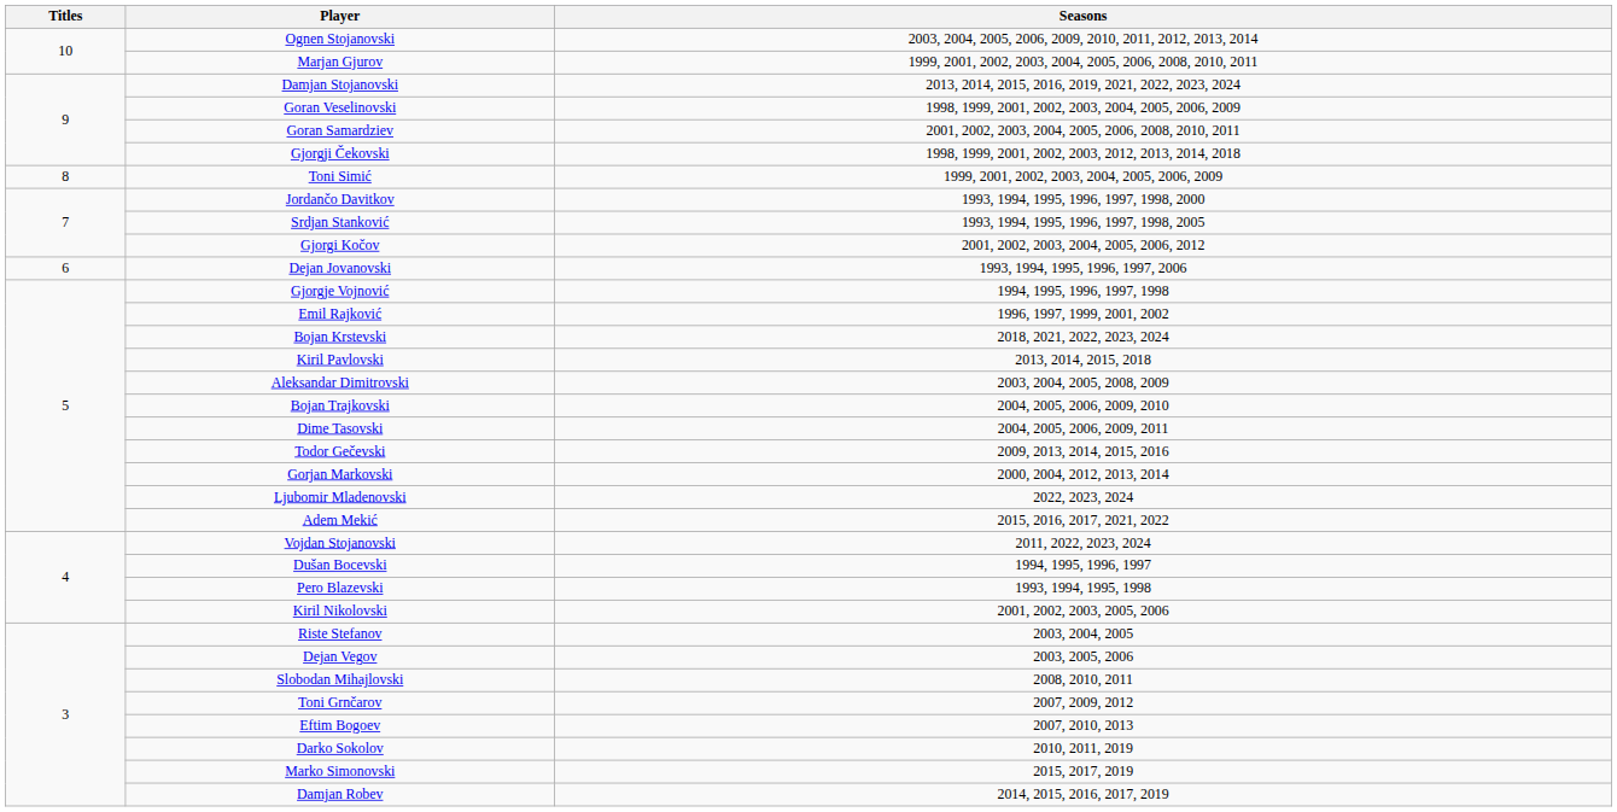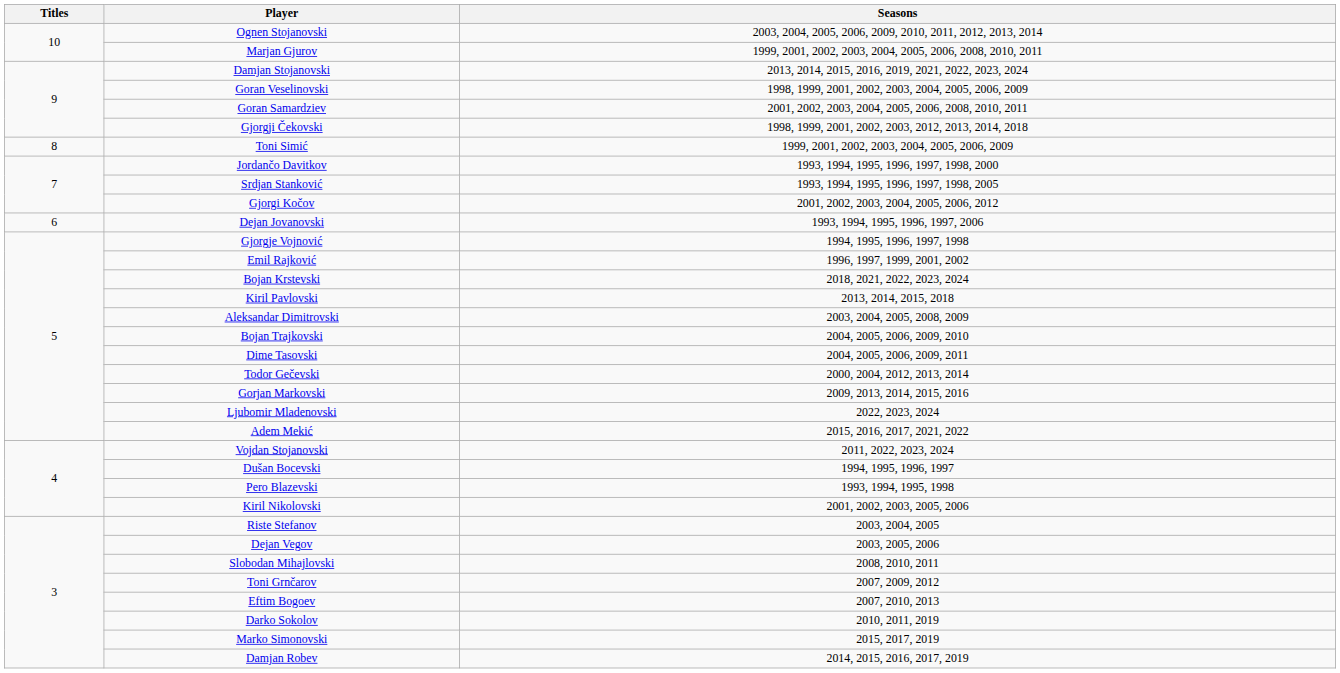 <table class="wikitable" style="text-align:center; font-size: 15px" width="85%">
 <tr style="background:#f0f6fa;">
 <th>Titles</th>
 <th>Player</th>
 <th>Seasons</th>
 </tr>
 <tr>
 <td rowspan=2>10</td>
 <td><a href='#'>Ognen Stojanovski</a></td>
 <td>2003, 2004, 2005, 2006, 2009, 2010, 2011, 2012, 2013, 2014</td>
 </tr>
 <tr>
 <td><a href='#'>Marjan Gjurov</a></td>
 <td>1999, 2001, 2002, 2003, 2004, 2005, 2006, 2008, 2010, 2011</td>
 </tr>
 <tr>
 <td rowspan=4>9</td>
 <td><a href='#'>Damjan Stojanovski</a></td>
 <td>2013, 2014, 2015, 2016, 2019, 2021, 2022, 2023, 2024</td>
 </tr>
 <tr>
 <td><a href='#'>Goran Veselinovski</a></td>
 <td>1998, 1999, 2001, 2002, 2003, 2004, 2005, 2006, 2009</td>
 </tr>
 <tr>
 <td><a href='#'>Goran Samardziev</a></td>
 <td>2001, 2002, 2003, 2004, 2005, 2006, 2008, 2010, 2011</td>
 </tr>
 <tr>
 <td><a href='#'>Gjorgji Čekovski</a></td>
 <td>1998, 1999, 2001, 2002, 2003, 2012, 2013, 2014, 2018</td>
 </tr>
 <tr>
 <td rowspan=1>8</td>
 <td><a href='#'>Toni Simić</a></td>
 <td>1999, 2001, 2002, 2003, 2004, 2005, 2006, 2009</td>
 </tr>
 <tr>
 <td rowspan=3>7</td>
 <td><a href='#'>Jordančo Davitkov</a></td>
 <td>1993, 1994, 1995, 1996, 1997, 1998, 2000</td>
 </tr>
 <tr>
 <td><a href='#'>Srdjan Stanković</a></td>
 <td>1993, 1994, 1995, 1996, 1997, 1998, 2005</td>
 </tr>
 <tr>
 <td><a href='#'>Gjorgi Kočov</a></td>
 <td>2001, 2002, 2003, 2004, 2005, 2006, 2012</td>
 </tr>
 <tr>
 <td>6</td>
 <td><a href='#'>Dejan Jovanovski</a></td>
 <td>1993, 1994, 1995, 1996, 1997, 2006</td>
 </tr>
 <tr>
 <td rowspan=11>5</td>
 <td><a href='#'>Gjorgje Vojnović</a></td>
 <td>1994, 1995, 1996, 1997, 1998</td>
 </tr>
 <tr>
 <td><a href='#'>Emil Rajković</a></td>
 <td>1996, 1997, 1999, 2001, 2002</td>
 </tr>
 <tr>
 <td><a href='#'>Bojan Krstevski</a></td>
 <td>2018, 2021, 2022, 2023, 2024</td>
 </tr>
 <tr>
 <td><a href='#'>Kiril Pavlovski</a></td>
 <td>2013, 2014, 2015, 2018</td>
 </tr>
 <tr>
 <td><a href='#'>Aleksandar Dimitrovski</a></td>
 <td>2003, 2004, 2005, 2008, 2009</td>
 </tr>
 <tr>
 <td><a href='#'>Bojan Trajkovski</a></td>
 <td>2004, 2005, 2006, 2009, 2010</td>
 </tr>
 <tr>
 <td><a href='#'>Dime Tasovski</a></td>
 <td>2004, 2005, 2006, 2009, 2011</td>
 </tr>
 <tr>
 <td><a href='#'>Todor Gečevski</a></td>
-<td>2009, 2013, 2014, 2015, 2016</td>
+<td>2000, 2004, 2012, 2013, 2014</td>
 </tr>
 <tr>
 <td><a href='#'>Gorjan Markovski</a></td>
-<td>2000, 2004, 2012, 2013, 2014</td>
+<td>2009, 2013, 2014, 2015, 2016</td>
 </tr>
 <tr>
 <td><a href='#'>Ljubomir Mladenovski</a></td>
 <td>2022, 2023, 2024</td>
 </tr>
 <tr>
 <td><a href='#'>Adem Mekić</a></td>
 <td>2015, 2016, 2017, 2021, 2022</td>
 </tr>
 <tr>
 <td rowspan=4>4</td>
 <td><a href='#'>Vojdan Stojanovski</a></td>
 <td>2011, 2022, 2023, 2024</td>
 </tr>
 <tr>
 <td><a href='#'>Dušan Bocevski</a></td>
 <td>1994, 1995, 1996, 1997</td>
 </tr>
 <tr>
 <td><a href='#'>Pero Blazevski</a></td>
 <td>1993, 1994, 1995, 1998</td>
 </tr>
 <tr>
 <td><a href='#'>Kiril Nikolovski</a></td>
 <td>2001, 2002, 2003, 2005, 2006</td>
 </tr>
 <tr>
 <td rowspan=8>3</td>
 <td><a href='#'>Riste Stefanov</a></td>
 <td>2003, 2004, 2005</td>
 </tr>
 <tr>
 <td><a href='#'>Dejan Vegov</a></td>
 <td>2003, 2005, 2006</td>
 </tr>
 <tr>
 <td><a href='#'>Slobodan Mihajlovski</a></td>
 <td>2008, 2010, 2011</td>
 </tr>
 <tr>
 <td><a href='#'>Toni Grnčarov</a></td>
 <td>2007, 2009, 2012</td>
 </tr>
 <tr>
 <td><a href='#'>Eftim Bogoev</a></td>
 <td>2007, 2010, 2013</td>
 </tr>
 <tr>
 <td><a href='#'>Darko Sokolov</a></td>
 <td>2010, 2011, 2019</td>
 </tr>
 <tr>
 <td><a href='#'>Marko Simonovski</a></td>
 <td>2015, 2017, 2019</td>
 </tr>
 <tr>
 <td><a href='#'>Damjan Robev</a></td>
 <td>2014, 2015, 2016, 2017, 2019</td>
 </tr>
 </table>
